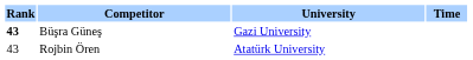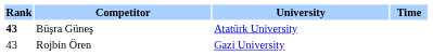 <table border="0" cellspacing="2" cellpadding="2">
 <tr bgcolor=AAD0FF>
 <th width=20>Rank</th>
 <th width=250>Competitor</th>
 <th width=250>University</th>
 <th width=50>Time</th>
 </tr>
 <tr>
 <td><strong>43</strong></td>
 <td>Büşra Güneş</td>
-<td><a href='#'>Gazi University</a></td>
+<td><a href='#'>Atatürk University</a></td>
 <td></td>
 </tr>
 <tr>
 <td>43</td>
 <td>Rojbin Ören</td>
-<td><a href='#'>Atatürk University</a></td>
+<td><a href='#'>Gazi University</a></td>
 <td></td>
 </tr>
 </table>
